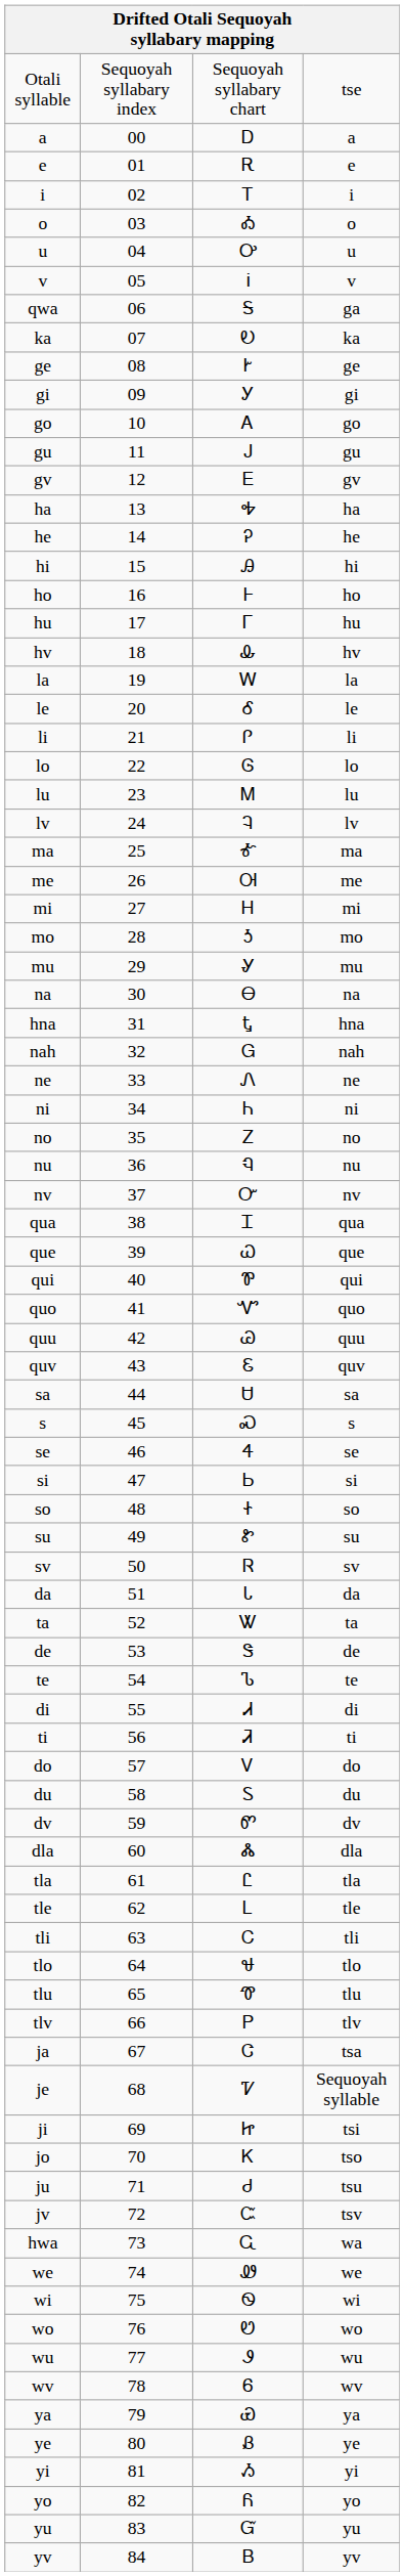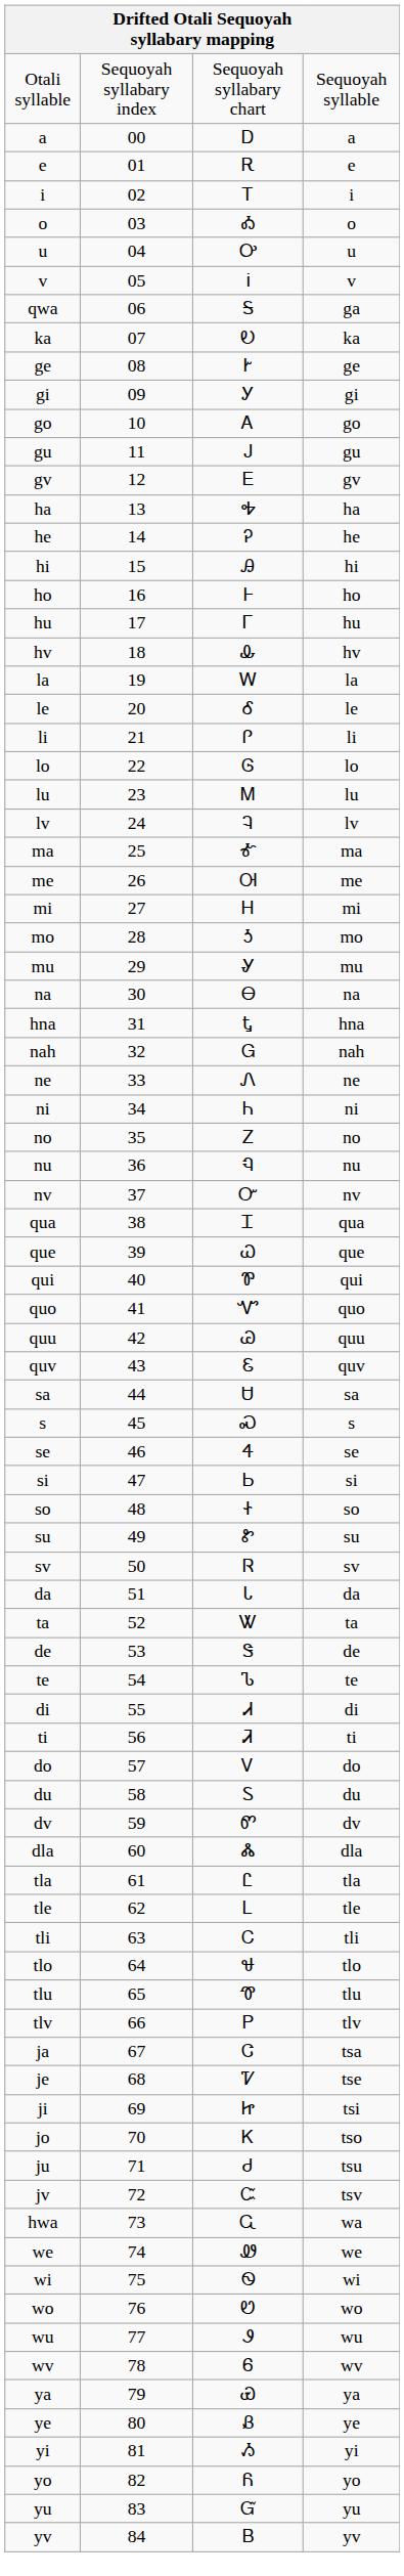 <table class="wikitable collapsible collapsed" style="width: 22em; clear: right; float: right; margin-right: 0; margin-left: 1em; text-align: center;">
 <tr>
 <th colspan="4">Drifted Otali Sequoyah<br>syllabary mapping</th>
 </tr>
 <tr>
 <td>Otali syllable</td>
 <td>Sequoyah syllabary index</td>
 <td>Sequoyah syllabary chart</td>
-<td>tse</td>
+<td>Sequoyah syllable</td>
 </tr>
 <tr>
 <td>a</td>
 <td>00</td>
 <td>Ꭰ</td>
 <td>a</td>
 </tr>
 <tr>
 <td>e</td>
 <td>01</td>
 <td>Ꭱ</td>
 <td>e</td>
 </tr>
 <tr>
 <td>i</td>
 <td>02</td>
 <td>Ꭲ</td>
 <td>i</td>
 </tr>
 <tr>
 <td>o</td>
 <td>03</td>
 <td>Ꭳ</td>
 <td>o</td>
 </tr>
 <tr>
 <td>u</td>
 <td>04</td>
 <td>Ꭴ</td>
 <td>u</td>
 </tr>
 <tr>
 <td>v</td>
 <td>05</td>
 <td>Ꭵ</td>
 <td>v</td>
 </tr>
 <tr>
 <td>qwa</td>
 <td>06</td>
 <td>Ꭶ</td>
 <td>ga</td>
 </tr>
 <tr>
 <td>ka</td>
 <td>07</td>
 <td>Ꭷ</td>
 <td>ka</td>
 </tr>
 <tr>
 <td>ge</td>
 <td>08</td>
 <td>Ꭸ</td>
 <td>ge</td>
 </tr>
 <tr>
 <td>gi</td>
 <td>09</td>
 <td>Ꭹ</td>
 <td>gi</td>
 </tr>
 <tr>
 <td>go</td>
 <td>10</td>
 <td>Ꭺ</td>
 <td>go</td>
 </tr>
 <tr>
 <td>gu</td>
 <td>11</td>
 <td>Ꭻ</td>
 <td>gu</td>
 </tr>
 <tr>
 <td>gv</td>
 <td>12</td>
 <td>Ꭼ</td>
 <td>gv</td>
 </tr>
 <tr>
 <td>ha</td>
 <td>13</td>
 <td>Ꭽ</td>
 <td>ha</td>
 </tr>
 <tr>
 <td>he</td>
 <td>14</td>
 <td>Ꭾ</td>
 <td>he</td>
 </tr>
 <tr>
 <td>hi</td>
 <td>15</td>
 <td>Ꭿ</td>
 <td>hi</td>
 </tr>
 <tr>
 <td>ho</td>
 <td>16</td>
 <td>Ꮀ</td>
 <td>ho</td>
 </tr>
 <tr>
 <td>hu</td>
 <td>17</td>
 <td>Ꮁ</td>
 <td>hu</td>
 </tr>
 <tr>
 <td>hv</td>
 <td>18</td>
 <td>Ꮂ</td>
 <td>hv</td>
 </tr>
 <tr>
 <td>la</td>
 <td>19</td>
 <td>Ꮃ</td>
 <td>la</td>
 </tr>
 <tr>
 <td>le</td>
 <td>20</td>
 <td>Ꮄ</td>
 <td>le</td>
 </tr>
 <tr>
 <td>li</td>
 <td>21</td>
 <td>Ꮅ</td>
 <td>li</td>
 </tr>
 <tr>
 <td>lo</td>
 <td>22</td>
 <td>Ꮆ</td>
 <td>lo</td>
 </tr>
 <tr>
 <td>lu</td>
 <td>23</td>
 <td>Ꮇ</td>
 <td>lu</td>
 </tr>
 <tr>
 <td>lv</td>
 <td>24</td>
 <td>Ꮈ</td>
 <td>lv</td>
 </tr>
 <tr>
 <td>ma</td>
 <td>25</td>
 <td>Ꮉ</td>
 <td>ma</td>
 </tr>
 <tr>
 <td>me</td>
 <td>26</td>
 <td>Ꮊ</td>
 <td>me</td>
 </tr>
 <tr>
 <td>mi</td>
 <td>27</td>
 <td>Ꮋ</td>
 <td>mi</td>
 </tr>
 <tr>
 <td>mo</td>
 <td>28</td>
 <td>Ꮌ</td>
 <td>mo</td>
 </tr>
 <tr>
 <td>mu</td>
 <td>29</td>
 <td>Ꮍ</td>
 <td>mu</td>
 </tr>
 <tr>
 <td>na</td>
 <td>30</td>
 <td>Ꮎ</td>
 <td>na</td>
 </tr>
 <tr>
 <td>hna</td>
 <td>31</td>
 <td>Ꮏ</td>
 <td>hna</td>
 </tr>
 <tr>
 <td>nah</td>
 <td>32</td>
 <td>Ꮐ</td>
 <td>nah</td>
 </tr>
 <tr>
 <td>ne</td>
 <td>33</td>
 <td>Ꮑ</td>
 <td>ne</td>
 </tr>
 <tr>
 <td>ni</td>
 <td>34</td>
 <td>Ꮒ</td>
 <td>ni</td>
 </tr>
 <tr>
 <td>no</td>
 <td>35</td>
 <td>Ꮓ</td>
 <td>no</td>
 </tr>
 <tr>
 <td>nu</td>
 <td>36</td>
 <td>Ꮔ</td>
 <td>nu</td>
 </tr>
 <tr>
 <td>nv</td>
 <td>37</td>
 <td>Ꮕ</td>
 <td>nv</td>
 </tr>
 <tr>
 <td>qua</td>
 <td>38</td>
 <td>Ꮖ</td>
 <td>qua</td>
 </tr>
 <tr>
 <td>que</td>
 <td>39</td>
 <td>Ꮗ</td>
 <td>que</td>
 </tr>
 <tr>
 <td>qui</td>
 <td>40</td>
 <td>Ꮘ</td>
 <td>qui</td>
 </tr>
 <tr>
 <td>quo</td>
 <td>41</td>
 <td>Ꮙ</td>
 <td>quo</td>
 </tr>
 <tr>
 <td>quu</td>
 <td>42</td>
 <td>Ꮚ</td>
 <td>quu</td>
 </tr>
 <tr>
 <td>quv</td>
 <td>43</td>
 <td>Ꮛ</td>
 <td>quv</td>
 </tr>
 <tr>
 <td>sa</td>
 <td>44</td>
 <td>Ꮜ</td>
 <td>sa</td>
 </tr>
 <tr>
 <td>s</td>
 <td>45</td>
 <td>Ꮝ</td>
 <td>s</td>
 </tr>
 <tr>
 <td>se</td>
 <td>46</td>
 <td>Ꮞ</td>
 <td>se</td>
 </tr>
 <tr>
 <td>si</td>
 <td>47</td>
 <td>Ꮟ</td>
 <td>si</td>
 </tr>
 <tr>
 <td>so</td>
 <td>48</td>
 <td>Ꮠ</td>
 <td>so</td>
 </tr>
 <tr>
 <td>su</td>
 <td>49</td>
 <td>Ꮡ</td>
 <td>su</td>
 </tr>
 <tr>
 <td>sv</td>
 <td>50</td>
 <td>Ꮢ</td>
 <td>sv</td>
 </tr>
 <tr>
 <td>da</td>
 <td>51</td>
 <td>Ꮣ</td>
 <td>da</td>
 </tr>
 <tr>
 <td>ta</td>
 <td>52</td>
 <td>Ꮤ</td>
 <td>ta</td>
 </tr>
 <tr>
 <td>de</td>
 <td>53</td>
 <td>Ꮥ</td>
 <td>de</td>
 </tr>
 <tr>
 <td>te</td>
 <td>54</td>
 <td>Ꮦ</td>
 <td>te</td>
 </tr>
 <tr>
 <td>di</td>
 <td>55</td>
 <td>Ꮧ</td>
 <td>di</td>
 </tr>
 <tr>
 <td>ti</td>
 <td>56</td>
 <td>Ꮨ</td>
 <td>ti</td>
 </tr>
 <tr>
 <td>do</td>
 <td>57</td>
 <td>Ꮩ</td>
 <td>do</td>
 </tr>
 <tr>
 <td>du</td>
 <td>58</td>
 <td>Ꮪ</td>
 <td>du</td>
 </tr>
 <tr>
 <td>dv</td>
 <td>59</td>
 <td>Ꮫ</td>
 <td>dv</td>
 </tr>
 <tr>
 <td>dla</td>
 <td>60</td>
 <td>Ꮬ</td>
 <td>dla</td>
 </tr>
 <tr>
 <td>tla</td>
 <td>61</td>
 <td>Ꮭ</td>
 <td>tla</td>
 </tr>
 <tr>
 <td>tle</td>
 <td>62</td>
 <td>Ꮮ</td>
 <td>tle</td>
 </tr>
 <tr>
 <td>tli</td>
 <td>63</td>
 <td>Ꮯ</td>
 <td>tli</td>
 </tr>
 <tr>
 <td>tlo</td>
 <td>64</td>
 <td>Ꮰ</td>
 <td>tlo</td>
 </tr>
 <tr>
 <td>tlu</td>
 <td>65</td>
 <td>Ꮱ</td>
 <td>tlu</td>
 </tr>
 <tr>
 <td>tlv</td>
 <td>66</td>
 <td>Ꮲ</td>
 <td>tlv</td>
 </tr>
 <tr>
 <td>ja</td>
 <td>67</td>
 <td>Ꮳ</td>
 <td>tsa</td>
 </tr>
 <tr>
 <td>je</td>
 <td>68</td>
 <td>Ꮴ</td>
-<td>Sequoyah syllable</td>
+<td>tse</td>
 </tr>
 <tr>
 <td>ji</td>
 <td>69</td>
 <td>Ꮵ</td>
 <td>tsi</td>
 </tr>
 <tr>
 <td>jo</td>
 <td>70</td>
 <td>Ꮶ</td>
 <td>tso</td>
 </tr>
 <tr>
 <td>ju</td>
 <td>71</td>
 <td>Ꮷ</td>
 <td>tsu</td>
 </tr>
 <tr>
 <td>jv</td>
 <td>72</td>
 <td>Ꮸ</td>
 <td>tsv</td>
 </tr>
 <tr>
 <td>hwa</td>
 <td>73</td>
 <td>Ꮹ</td>
 <td>wa</td>
 </tr>
 <tr>
 <td>we</td>
 <td>74</td>
 <td>Ꮺ</td>
 <td>we</td>
 </tr>
 <tr>
 <td>wi</td>
 <td>75</td>
 <td>Ꮻ</td>
 <td>wi</td>
 </tr>
 <tr>
 <td>wo</td>
 <td>76</td>
 <td>Ꮼ</td>
 <td>wo</td>
 </tr>
 <tr>
 <td>wu</td>
 <td>77</td>
 <td>Ꮽ</td>
 <td>wu</td>
 </tr>
 <tr>
 <td>wv</td>
 <td>78</td>
 <td>Ꮾ</td>
 <td>wv</td>
 </tr>
 <tr>
 <td>ya</td>
 <td>79</td>
 <td>Ꮿ</td>
 <td>ya</td>
 </tr>
 <tr>
 <td>ye</td>
 <td>80</td>
 <td>Ᏸ</td>
 <td>ye</td>
 </tr>
 <tr>
 <td>yi</td>
 <td>81</td>
 <td>Ᏹ</td>
 <td>yi</td>
 </tr>
 <tr>
 <td>yo</td>
 <td>82</td>
 <td>Ᏺ</td>
 <td>yo</td>
 </tr>
 <tr>
 <td>yu</td>
 <td>83</td>
 <td>Ᏻ</td>
 <td>yu</td>
 </tr>
 <tr>
 <td>yv</td>
 <td>84</td>
 <td>Ᏼ</td>
 <td>yv</td>
 </tr>
 </table>
